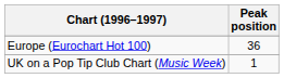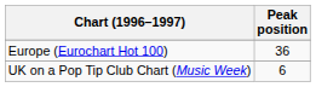 <table class="wikitable sortable">
 <tr>
 <th>Chart (1996–1997)</th>
 <th>Peak<br>position</th>
 </tr>
 <tr>
 </tr>
 <tr>
 </tr>
 <tr>
 <td>Europe (<a href='#'>Eurochart Hot 100</a>)</td>
 <td align="center">36</td>
 </tr>
 <tr>
 </tr>
 <tr>
 </tr>
 <tr>
 </tr>
 <tr>
 <td>UK on a Pop Tip Club Chart (<em><a href='#'>Music Week</a></em>)</td>
-<td align="center">1</td>
+<td align="center">6</td>
 </tr>
 </table>
